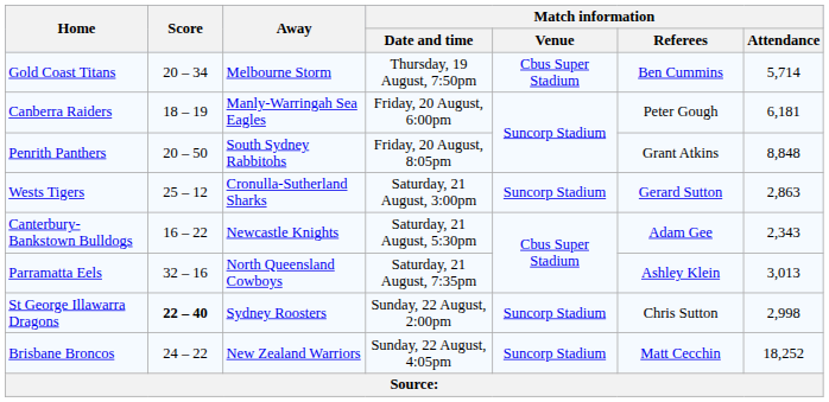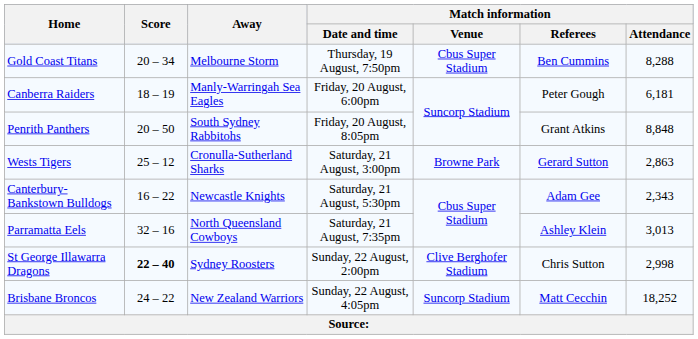 <table class="wikitable" style="border-collapse:collapse; text-align:center; width:100%;">
 <tr style="background:#c1d8ff;">
 <th rowspan="2" style="width:19%;">Home</th>
 <th rowspan="2" style="width:10%;">Score</th>
 <th rowspan="2" style="width:19%;">Away</th>
 <th colspan="6">Match information</th>
 </tr>
 <tr style="background:#efefef;">
 <th width="17%">Date and time</th>
 <th width="17%">Venue</th>
 <th width="17%">Referees</th>
 <th width="5%">Attendance</th>
 </tr>
 <tr style="text-align:center; background:#f5faff;">
 <td align="left"> <a href='#'>Gold Coast Titans</a></td>
 <td>20 – 34</td>
 <td align="left"> <a href='#'>Melbourne Storm</a></td>
 <td>Thursday, 19 August, 7:50pm</td>
 <td><a href='#'>Cbus Super Stadium</a></td>
 <td><a href='#'>Ben Cummins</a></td>
-<td>5,714</td>
+<td>8,288</td>
 </tr>
 <tr style="text-align:center; background:#f5faff;">
 <td align="left"> <a href='#'>Canberra Raiders</a></td>
 <td>18 – 19</td>
 <td align="left"> <a href='#'>Manly-Warringah Sea Eagles</a></td>
 <td>Friday, 20 August, 6:00pm</td>
 <td rowspan="2"><a href='#'>Suncorp Stadium</a></td>
 <td>Peter Gough</td>
 <td>6,181</td>
 </tr>
 <tr style="text-align:center; background:#f5faff;">
 <td align="left"> <a href='#'>Penrith Panthers</a></td>
 <td>20 – 50</td>
 <td align="left"> <a href='#'>South Sydney Rabbitohs</a></td>
 <td>Friday, 20 August, 8:05pm</td>
 <td>Grant Atkins</td>
 <td>8,848</td>
 </tr>
 <tr style="text-align:center; background:#f5faff;">
 <td align="left"> <a href='#'>Wests Tigers</a></td>
 <td>25 – 12</td>
 <td align="left"> <a href='#'>Cronulla-Sutherland Sharks</a></td>
 <td>Saturday, 21 August, 3:00pm</td>
-<td><a href='#'>Suncorp Stadium</a></td>
+<td><a href='#'>Browne Park</a></td>
 <td><a href='#'>Gerard Sutton</a></td>
 <td>2,863</td>
 </tr>
 <tr style="text-align:center; background:#f5faff;">
 <td align="left"> <a href='#'>Canterbury-Bankstown Bulldogs</a></td>
 <td>16 – 22</td>
 <td align="left"> <a href='#'>Newcastle Knights</a></td>
 <td>Saturday, 21 August, 5:30pm</td>
 <td rowspan="2"><a href='#'>Cbus Super Stadium</a></td>
 <td><a href='#'>Adam Gee</a></td>
 <td>2,343</td>
 </tr>
 <tr style="text-align:center; background:#f5faff;">
 <td align="left"> <a href='#'>Parramatta Eels</a></td>
 <td>32 – 16</td>
 <td align="left"> <a href='#'>North Queensland Cowboys</a></td>
 <td>Saturday, 21 August, 7:35pm</td>
 <td><a href='#'>Ashley Klein</a></td>
 <td>3,013</td>
 </tr>
 <tr style="text-align:center; background:#f5faff;">
 <td align="left"> <a href='#'>St George Illawarra Dragons</a></td>
 <td><strong>22 – 40</strong></td>
 <td align="left"> <a href='#'>Sydney Roosters</a></td>
 <td>Sunday, 22 August, 2:00pm</td>
-<td><a href='#'>Suncorp Stadium</a></td>
+<td><a href='#'>Clive Berghofer Stadium</a></td>
 <td>Chris Sutton</td>
 <td>2,998</td>
 </tr>
 <tr style="text-align:center; background:#f5faff;">
 <td align="left"> <a href='#'>Brisbane Broncos</a></td>
 <td>24 – 22</td>
 <td align="left"> <a href='#'>New Zealand Warriors</a></td>
 <td>Sunday, 22 August, 4:05pm</td>
 <td><a href='#'>Suncorp Stadium</a></td>
 <td><a href='#'>Matt Cecchin</a></td>
 <td>18,252</td>
 </tr>
 <tr>
 <th colspan="7">Source:</th>
 </tr>
 </table>
